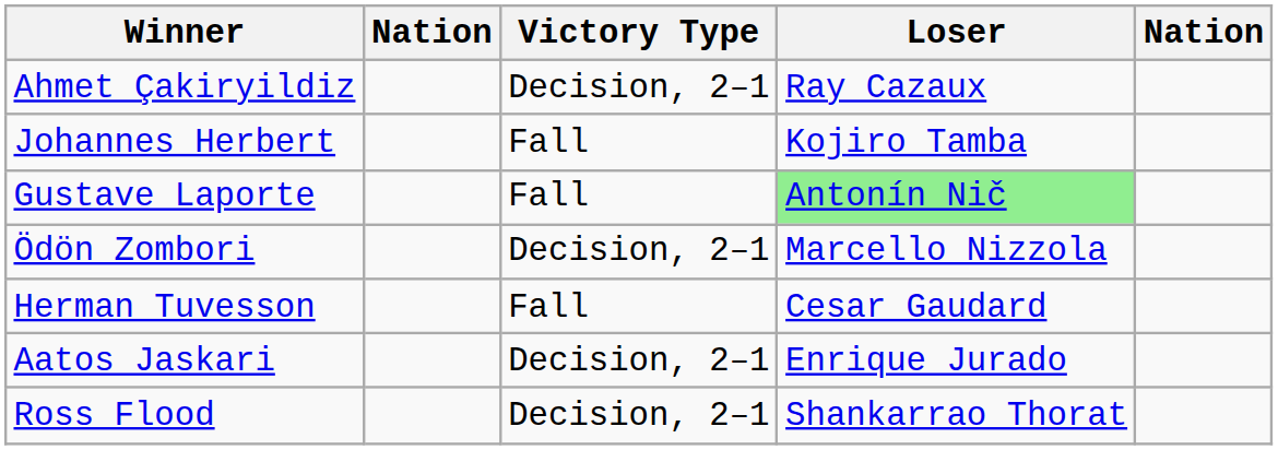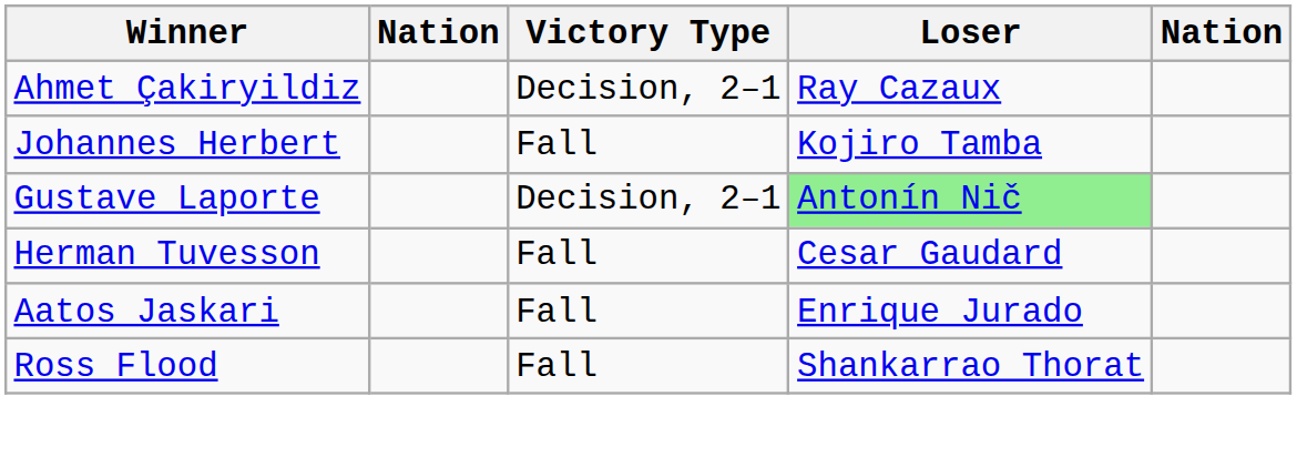 <table class="wikitable sortable" style="text-align:left;">
 <tr>
 <th>Winner</th>
 <th>Nation</th>
 <th>Victory Type</th>
 <th>Loser</th>
 <th>Nation</th>
 </tr>
 <tr>
 <td><a href='#'>Ahmet Çakiryildiz</a></td>
 <td></td>
 <td>Decision, 2–1</td>
 <td><a href='#'>Ray Cazaux</a></td>
 <td></td>
 </tr>
 <tr>
 <td><a href='#'>Johannes Herbert</a></td>
 <td></td>
 <td>Fall</td>
 <td><a href='#'>Kojiro Tamba</a></td>
 <td></td>
 </tr>
 <tr>
 <td><a href='#'>Gustave Laporte</a></td>
 <td></td>
-<td>Fall</td>
+<td>Decision, 2–1</td>
 <td style="background: lightgreen;"><a href='#'>Antonín Nič</a></td>
-<td></td>
-</tr>
-<tr>
-<td><a href='#'>Ödön Zombori</a></td>
-<td></td>
-<td>Decision, 2–1</td>
-<td><a href='#'>Marcello Nizzola</a></td>
 <td></td>
 </tr>
 <tr>
 <td><a href='#'>Herman Tuvesson</a></td>
 <td></td>
 <td>Fall</td>
 <td><a href='#'>Cesar Gaudard</a></td>
 <td></td>
 </tr>
 <tr>
 <td><a href='#'>Aatos Jaskari</a></td>
 <td></td>
-<td>Decision, 2–1</td>
+<td>Fall</td>
 <td><a href='#'>Enrique Jurado</a></td>
 <td></td>
 </tr>
 <tr>
 <td><a href='#'>Ross Flood</a></td>
 <td></td>
-<td>Decision, 2–1</td>
+<td>Fall</td>
 <td><a href='#'>Shankarrao Thorat</a></td>
 <td></td>
 </tr>
 </table>
